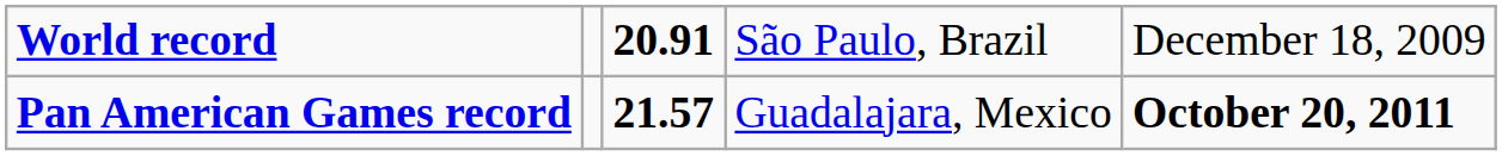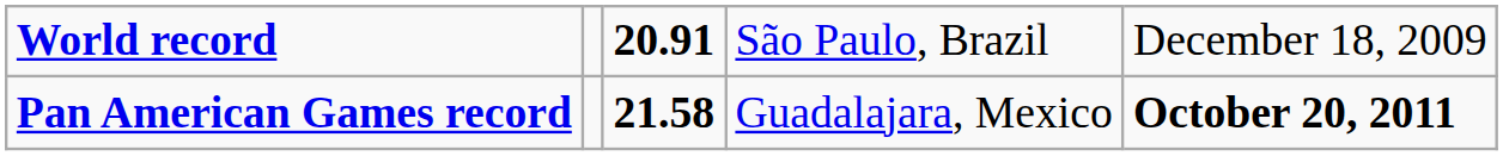 <table class="wikitable">
 <tr>
 <td><strong><a href='#'>World record</a></strong></td>
 <td></td>
 <td><strong>20.91</strong></td>
 <td><a href='#'>São Paulo</a>, Brazil</td>
 <td>December 18, 2009</td>
 </tr>
 <tr>
 <td><strong><a href='#'>Pan American Games record</a></strong></td>
 <td></td>
-<td><strong>21.57</strong></td>
+<td><strong>21.58</strong></td>
 <td><a href='#'>Guadalajara</a>, Mexico</td>
 <td><strong>October 20, 2011</strong></td>
 </tr>
 </table>
